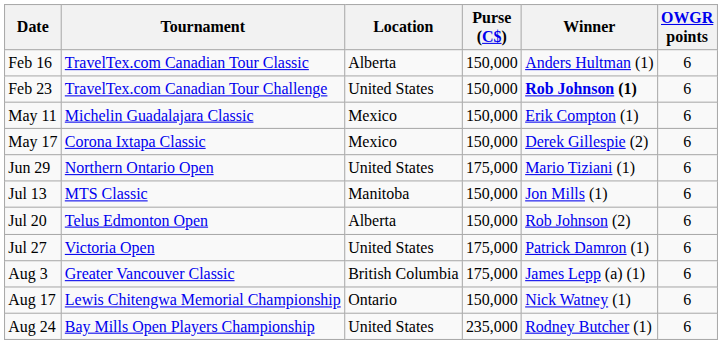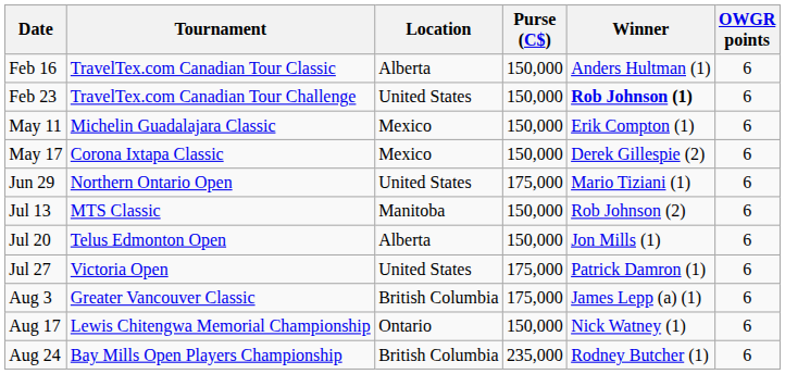 <table class="wikitable" style="font-size:95%">
 <tr>
 <th>Date</th>
 <th>Tournament</th>
 <th>Location</th>
 <th>Purse<br>(<a href='#'>C$</a>)</th>
 <th>Winner</th>
 <th><a href='#'>OWGR</a><br>points</th>
 </tr>
 <tr>
 <td>Feb 16</td>
 <td><a href='#'>TravelTex.com Canadian Tour Classic</a></td>
 <td>Alberta</td>
 <td align=right>150,000</td>
 <td> <a href='#'>Anders Hultman</a> (1)</td>
 <td align=center>6</td>
 </tr>
 <tr>
 <td>Feb 23</td>
 <td><a href='#'>TravelTex.com Canadian Tour Challenge</a></td>
 <td>United States</td>
 <td align=right>150,000</td>
 <td><strong> <a href='#'>Rob Johnson</a> (1)</strong></td>
 <td align=center>6</td>
 </tr>
 <tr>
 <td>May 11</td>
 <td><a href='#'>Michelin Guadalajara Classic</a></td>
 <td>Mexico</td>
 <td align=right>150,000</td>
 <td> <a href='#'>Erik Compton</a> (1)</td>
 <td align=center>6</td>
 </tr>
 <tr>
 <td>May 17</td>
 <td><a href='#'>Corona Ixtapa Classic</a></td>
 <td>Mexico</td>
 <td align=right>150,000</td>
 <td> <a href='#'>Derek Gillespie</a> (2)</td>
 <td align=center>6</td>
 </tr>
 <tr>
 <td>Jun 29</td>
 <td><a href='#'>Northern Ontario Open</a></td>
 <td>United States</td>
 <td align=right>175,000</td>
 <td> <a href='#'>Mario Tiziani</a> (1)</td>
 <td align=center>6</td>
 </tr>
 <tr>
 <td>Jul 13</td>
 <td><a href='#'>MTS Classic</a></td>
 <td>Manitoba</td>
 <td align=right>150,000</td>
-<td> <a href='#'>Jon Mills</a> (1)</td>
+<td> <a href='#'>Rob Johnson</a> (2)</td>
 <td align=center>6</td>
 </tr>
 <tr>
 <td>Jul 20</td>
 <td><a href='#'>Telus Edmonton Open</a></td>
 <td>Alberta</td>
 <td align=right>150,000</td>
-<td> <a href='#'>Rob Johnson</a> (2)</td>
+<td> <a href='#'>Jon Mills</a> (1)</td>
 <td align=center>6</td>
 </tr>
 <tr>
 <td>Jul 27</td>
 <td><a href='#'>Victoria Open</a></td>
 <td>United States</td>
 <td align=right>175,000</td>
 <td> <a href='#'>Patrick Damron</a> (1)</td>
 <td align=center>6</td>
 </tr>
 <tr>
 <td>Aug 3</td>
 <td><a href='#'>Greater Vancouver Classic</a></td>
 <td>British Columbia</td>
 <td align=right>175,000</td>
 <td> <a href='#'>James Lepp</a> (a) (1)</td>
 <td align=center>6</td>
 </tr>
 <tr>
 <td>Aug 17</td>
 <td><a href='#'>Lewis Chitengwa Memorial Championship</a></td>
 <td>Ontario</td>
 <td align=right>150,000</td>
 <td> <a href='#'>Nick Watney</a> (1)</td>
 <td align=center>6</td>
 </tr>
 <tr>
 <td>Aug 24</td>
 <td><a href='#'>Bay Mills Open Players Championship</a></td>
-<td>United States</td>
+<td>British Columbia</td>
 <td align=right>235,000</td>
 <td> <a href='#'>Rodney Butcher</a> (1)</td>
 <td align=center>6</td>
 </tr>
 </table>
